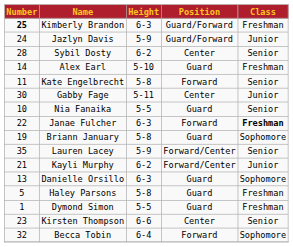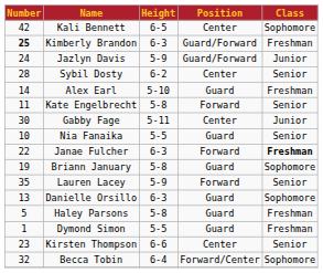 <table class="wikitable" style="text-align:center">
 <tr>
 <th style=" background:#AF1E2D;color:#FFC61E;">Number</th>
 <th style=" background:#AF1E2D;color:#FFC61E;">Name</th>
 <th style=" background:#AF1E2D;color:#FFC61E;">Height</th>
 <th style=" background:#AF1E2D;color:#FFC61E;">Position</th>
 <th style=" background:#AF1E2D;color:#FFC61E;">Class</th>
+</tr>
+<tr>
+<td>42</td>
+<td>Kali Bennett</td>
+<td>6-5</td>
+<td>Center</td>
+<td>Sophomore</td>
 </tr>
 <tr>
 <td><strong>25</strong></td>
 <td>Kimberly Brandon</td>
 <td>6-3</td>
 <td>Guard/Forward</td>
 <td>Freshman</td>
 </tr>
 <tr>
 <td>24</td>
 <td>Jazlyn Davis</td>
 <td>5-9</td>
 <td>Guard/Forward</td>
 <td>Junior</td>
 </tr>
 <tr>
 <td>28</td>
 <td>Sybil Dosty</td>
 <td>6-2</td>
 <td>Center</td>
 <td>Senior</td>
 </tr>
 <tr>
 <td>14</td>
 <td>Alex Earl</td>
 <td>5-10</td>
 <td>Guard</td>
 <td>Freshman</td>
 </tr>
 <tr>
 <td>11</td>
 <td>Kate Engelbrecht</td>
 <td>5-8</td>
 <td>Forward</td>
 <td>Senior</td>
 </tr>
 <tr>
 <td>30</td>
 <td>Gabby Fage</td>
 <td>5-11</td>
 <td>Center</td>
 <td>Junior</td>
 </tr>
 <tr>
 <td>10</td>
 <td>Nia Fanaika</td>
 <td>5-5</td>
 <td>Guard</td>
 <td>Senior</td>
 </tr>
 <tr>
 <td>22</td>
 <td>Janae Fulcher</td>
 <td>6-3</td>
 <td>Forward</td>
 <td><strong>Freshman</strong></td>
 </tr>
 <tr>
 <td>19</td>
 <td>Briann January</td>
 <td>5-8</td>
 <td>Guard</td>
 <td>Sophomore</td>
 </tr>
 <tr>
 <td>35</td>
 <td>Lauren Lacey</td>
 <td>5-9</td>
-<td>Forward/Center</td>
+<td>Forward</td>
 <td>Senior</td>
-</tr>
-<tr>
-<td>21</td>
-<td>Kayli Murphy</td>
-<td>6-2</td>
-<td>Forward/Center</td>
-<td>Junior</td>
 </tr>
 <tr>
 <td>13</td>
 <td>Danielle Orsillo</td>
 <td>6-3</td>
 <td>Guard</td>
 <td>Sophomore</td>
 </tr>
 <tr>
 <td>5</td>
 <td>Haley Parsons</td>
 <td>5-8</td>
 <td>Guard</td>
 <td>Freshman</td>
 </tr>
 <tr>
 <td>1</td>
 <td>Dymond Simon</td>
 <td>5-5</td>
 <td>Guard</td>
 <td>Freshman</td>
 </tr>
 <tr>
 <td>23</td>
 <td>Kirsten Thompson</td>
 <td>6-6</td>
 <td>Center</td>
 <td>Senior</td>
 </tr>
 <tr>
 <td>32</td>
 <td>Becca Tobin</td>
 <td>6-4</td>
-<td>Forward</td>
+<td>Forward/Center</td>
 <td>Sophomore</td>
 </tr>
 <tr>
 </tr>
 </table>
